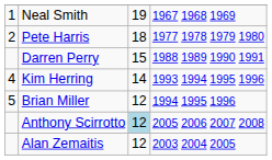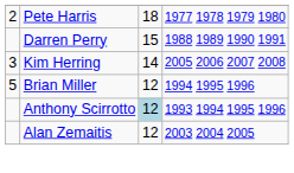 <table class="wikitable">
 <tr>
-</tr>
-<tr>
-<td>1</td>
-<td Neal Smith (American Football Defensive Back)>Neal Smith</td>
-<td>19</td>
-<td style="font-size:85%;"><a href='#'>1967</a> <a href='#'>1968</a> <a href='#'>1969</a></td>
 </tr>
 <tr>
 <td>2</td>
 <td><a href='#'>Pete Harris</a></td>
 <td>18</td>
 <td style="font-size:85%;"><a href='#'>1977</a> <a href='#'>1978</a> <a href='#'>1979</a> <a href='#'>1980</a></td>
 </tr>
 <tr>
 <td></td>
 <td><a href='#'>Darren Perry</a></td>
 <td>15</td>
 <td style="font-size:85%;"><a href='#'>1988</a> <a href='#'>1989</a> <a href='#'>1990</a> <a href='#'>1991</a></td>
 </tr>
 <tr>
-<td>4</td>
+<td>3</td>
 <td><a href='#'>Kim Herring</a></td>
 <td>14</td>
-<td style="font-size:85%;"><a href='#'>1993</a> <a href='#'>1994</a> <a href='#'>1995</a> <a href='#'>1996</a></td>
+<td style="font-size:85%;"><a href='#'>2005</a> <a href='#'>2006</a> <a href='#'>2007</a> <a href='#'>2008</a></td>
 </tr>
 <tr>
 <td>5</td>
 <td><a href='#'>Brian Miller</a></td>
 <td>12</td>
 <td style="font-size:85%;"><a href='#'>1994</a> <a href='#'>1995</a> <a href='#'>1996</a></td>
 </tr>
 <tr>
 <td></td>
 <td><a href='#'>Anthony Scirrotto</a></td>
 <td style="background: lightblue;">12</td>
-<td style="font-size:85%;"><a href='#'>2005</a> <a href='#'>2006</a> <a href='#'>2007</a> <a href='#'>2008</a></td>
+<td style="font-size:85%;"><a href='#'>1993</a> <a href='#'>1994</a> <a href='#'>1995</a> <a href='#'>1996</a></td>
 </tr>
 <tr>
 <td></td>
 <td><a href='#'>Alan Zemaitis</a></td>
 <td>12</td>
 <td style="font-size:85%;"><a href='#'>2003</a> <a href='#'>2004</a> <a href='#'>2005</a></td>
 </tr>
 </table>
